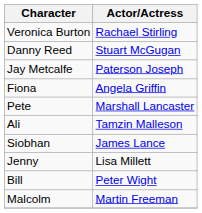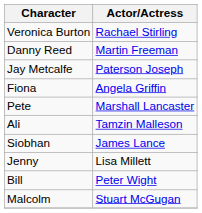 <table class="wikitable">
 <tr>
 <th><strong>Character</strong></th>
 <th><strong>Actor/Actress</strong></th>
 </tr>
 <tr>
 <td>Veronica Burton</td>
 <td><a href='#'>Rachael Stirling</a></td>
 </tr>
 <tr>
 <td>Danny Reed</td>
-<td><a href='#'>Stuart McGugan</a></td>
+<td><a href='#'>Martin Freeman</a></td>
 </tr>
 <tr>
 <td>Jay Metcalfe</td>
 <td><a href='#'>Paterson Joseph</a></td>
 </tr>
 <tr>
 <td>Fiona</td>
 <td><a href='#'>Angela Griffin</a></td>
 </tr>
 <tr>
 <td>Pete</td>
 <td><a href='#'>Marshall Lancaster</a></td>
 </tr>
 <tr>
 <td>Ali</td>
 <td><a href='#'>Tamzin Malleson</a></td>
 </tr>
 <tr>
 <td>Siobhan</td>
 <td><a href='#'>James Lance</a></td>
 </tr>
 <tr>
 <td>Jenny</td>
 <td>Lisa Millett</td>
 </tr>
 <tr>
 <td>Bill</td>
 <td><a href='#'>Peter Wight</a></td>
 </tr>
 <tr>
 <td>Malcolm</td>
-<td><a href='#'>Martin Freeman</a></td>
+<td><a href='#'>Stuart McGugan</a></td>
 </tr>
 <tr>
 </tr>
 </table>
